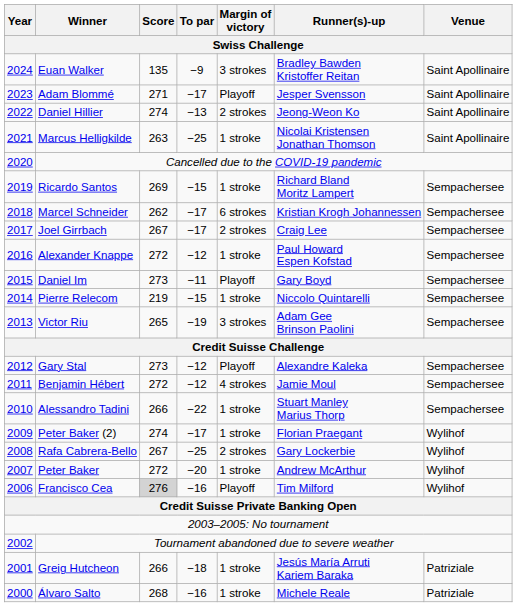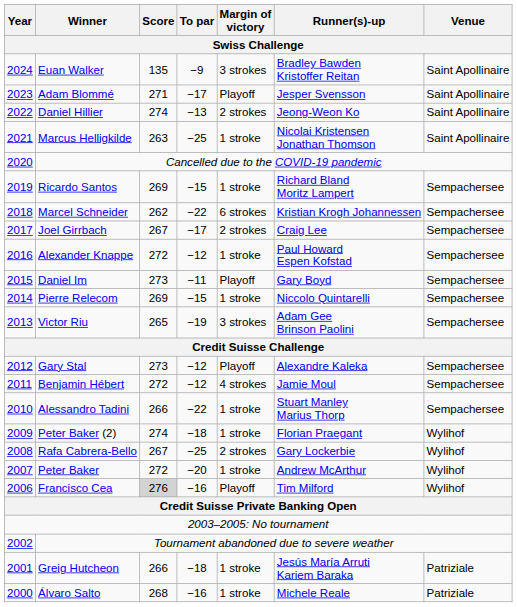 <table class=wikitable style="font-size:95%">
 <tr>
 <th>Year</th>
 <th>Winner</th>
 <th>Score</th>
 <th>To par</th>
 <th>Margin of<br>victory</th>
 <th>Runner(s)-up</th>
 <th>Venue</th>
 </tr>
 <tr>
 <th colspan=8>Swiss Challenge</th>
 </tr>
 <tr>
 <td><a href='#'>2024</a></td>
 <td> <a href='#'>Euan Walker</a></td>
 <td align=center>135</td>
 <td align=center>−9</td>
 <td>3 strokes</td>
 <td> <a href='#'>Bradley Bawden</a><br> <a href='#'>Kristoffer Reitan</a></td>
 <td>Saint Apollinaire</td>
 </tr>
 <tr>
 <td><a href='#'>2023</a></td>
 <td> <a href='#'>Adam Blommé</a></td>
 <td align=center>271</td>
 <td align=center>−17</td>
 <td>Playoff</td>
 <td> <a href='#'>Jesper Svensson</a></td>
 <td>Saint Apollinaire</td>
 </tr>
 <tr>
 <td><a href='#'>2022</a></td>
 <td> <a href='#'>Daniel Hillier</a></td>
 <td align=center>274</td>
 <td align=center>−13</td>
 <td>2 strokes</td>
 <td> <a href='#'>Jeong-Weon Ko</a></td>
 <td>Saint Apollinaire</td>
 </tr>
 <tr>
 <td><a href='#'>2021</a></td>
 <td> <a href='#'>Marcus Helligkilde</a></td>
 <td align=center>263</td>
 <td align=center>−25</td>
 <td>1 stroke</td>
 <td> <a href='#'>Nicolai Kristensen</a><br> <a href='#'>Jonathan Thomson</a></td>
 <td>Saint Apollinaire</td>
 </tr>
 <tr>
 <td><a href='#'>2020</a></td>
 <td colspan=7 align=center><em>Cancelled due to the <a href='#'>COVID-19 pandemic</a></em></td>
 </tr>
 <tr>
 <td><a href='#'>2019</a></td>
 <td> <a href='#'>Ricardo Santos</a></td>
 <td align=center>269</td>
 <td align=center>−15</td>
 <td>1 stroke</td>
 <td> <a href='#'>Richard Bland</a><br> <a href='#'>Moritz Lampert</a></td>
 <td>Sempachersee</td>
 </tr>
 <tr>
 <td><a href='#'>2018</a></td>
 <td> <a href='#'>Marcel Schneider</a></td>
 <td align=center>262</td>
-<td align=center>−17</td>
+<td align=center>−22</td>
 <td>6 strokes</td>
 <td> <a href='#'>Kristian Krogh Johannessen</a></td>
 <td>Sempachersee</td>
 </tr>
 <tr>
 <td><a href='#'>2017</a></td>
 <td> <a href='#'>Joel Girrbach</a></td>
 <td align=center>267</td>
 <td align=center>−17</td>
 <td>2 strokes</td>
 <td> <a href='#'>Craig Lee</a></td>
 <td>Sempachersee</td>
 </tr>
 <tr>
 <td><a href='#'>2016</a></td>
 <td> <a href='#'>Alexander Knappe</a></td>
 <td align=center>272</td>
 <td align=center>−12</td>
 <td>1 stroke</td>
 <td> <a href='#'>Paul Howard</a><br> <a href='#'>Espen Kofstad</a></td>
 <td>Sempachersee</td>
 </tr>
 <tr>
 <td><a href='#'>2015</a></td>
 <td> <a href='#'>Daniel Im</a></td>
 <td align=center>273</td>
 <td align=center>−11</td>
 <td>Playoff</td>
 <td> <a href='#'>Gary Boyd</a></td>
 <td>Sempachersee</td>
 </tr>
 <tr>
 <td><a href='#'>2014</a></td>
 <td> <a href='#'>Pierre Relecom</a></td>
-<td align=center>219</td>
+<td align=center>269</td>
 <td align=center>−15</td>
 <td>1 stroke</td>
 <td> <a href='#'>Niccolo Quintarelli</a></td>
 <td>Sempachersee</td>
 </tr>
 <tr>
 <td><a href='#'>2013</a></td>
 <td> <a href='#'>Victor Riu</a></td>
 <td align=center>265</td>
 <td align=center>−19</td>
 <td>3 strokes</td>
 <td> <a href='#'>Adam Gee</a><br> <a href='#'>Brinson Paolini</a></td>
 <td>Sempachersee</td>
 </tr>
 <tr>
 <th colspan=8>Credit Suisse Challenge</th>
 </tr>
 <tr>
 <td><a href='#'>2012</a></td>
 <td> <a href='#'>Gary Stal</a></td>
 <td align=center>273</td>
 <td align=center>−12</td>
 <td>Playoff</td>
 <td> <a href='#'>Alexandre Kaleka</a></td>
 <td>Sempachersee</td>
 </tr>
 <tr>
 <td><a href='#'>2011</a></td>
 <td> <a href='#'>Benjamin Hébert</a></td>
 <td align=center>272</td>
 <td align=center>−12</td>
 <td>4 strokes</td>
 <td> <a href='#'>Jamie Moul</a></td>
 <td>Sempachersee</td>
 </tr>
 <tr>
 <td><a href='#'>2010</a></td>
 <td> <a href='#'>Alessandro Tadini</a></td>
 <td align=center>266</td>
 <td align=center>−22</td>
 <td>1 stroke</td>
 <td> <a href='#'>Stuart Manley</a><br> <a href='#'>Marius Thorp</a></td>
 <td>Sempachersee</td>
 </tr>
 <tr>
 <td><a href='#'>2009</a></td>
 <td> <a href='#'>Peter Baker</a> (2)</td>
 <td align=center>274</td>
-<td align=center>−17</td>
+<td align=center>−18</td>
 <td>1 stroke</td>
 <td> <a href='#'>Florian Praegant</a></td>
 <td>Wylihof</td>
 </tr>
 <tr>
 <td><a href='#'>2008</a></td>
 <td> <a href='#'>Rafa Cabrera-Bello</a></td>
 <td align=center>267</td>
 <td align=center>−25</td>
 <td>2 strokes</td>
 <td> <a href='#'>Gary Lockerbie</a></td>
 <td>Wylihof</td>
 </tr>
 <tr>
 <td><a href='#'>2007</a></td>
 <td> <a href='#'>Peter Baker</a></td>
 <td align=center>272</td>
 <td align=center>−20</td>
 <td>1 stroke</td>
 <td> <a href='#'>Andrew McArthur</a></td>
 <td>Wylihof</td>
 </tr>
 <tr>
 <td><a href='#'>2006</a></td>
 <td> <a href='#'>Francisco Cea</a></td>
 <td align=center style="background: lightgrey;">276</td>
 <td align=center>−16</td>
 <td>Playoff</td>
 <td> <a href='#'>Tim Milford</a></td>
 <td>Wylihof</td>
 </tr>
 <tr>
 <th colspan=8>Credit Suisse Private Banking Open</th>
 </tr>
 <tr>
 <td align=center colspan=8><em>2003–2005: No tournament</em></td>
 </tr>
 <tr>
 <td><a href='#'>2002</a></td>
 <td align=center colspan=7><em>Tournament abandoned due to severe weather</em></td>
 </tr>
 <tr>
 <td><a href='#'>2001</a></td>
 <td> <a href='#'>Greig Hutcheon</a></td>
 <td align=center>266</td>
 <td align=center>−18</td>
 <td>1 stroke</td>
 <td> <a href='#'>Jesús María Arruti</a><br> <a href='#'>Kariem Baraka</a></td>
 <td>Patriziale</td>
 </tr>
 <tr>
 <td><a href='#'>2000</a></td>
 <td> <a href='#'>Álvaro Salto</a></td>
 <td align=center>268</td>
 <td align=center>−16</td>
 <td>1 stroke</td>
 <td> <a href='#'>Michele Reale</a></td>
 <td>Patriziale</td>
 </tr>
 </table>
